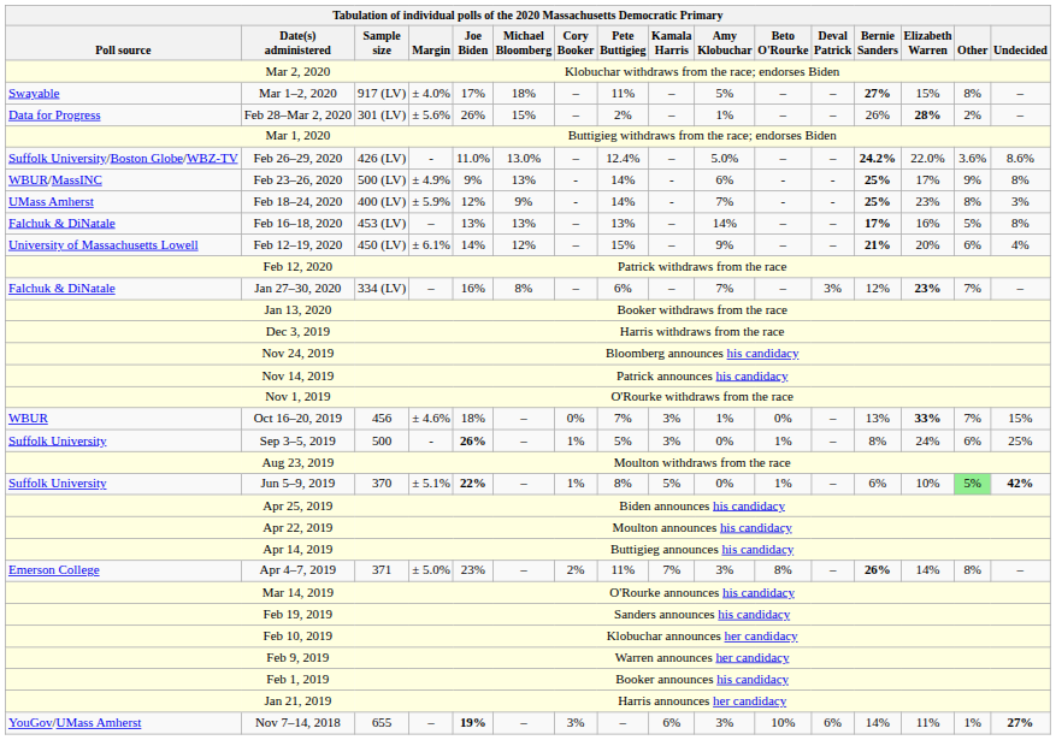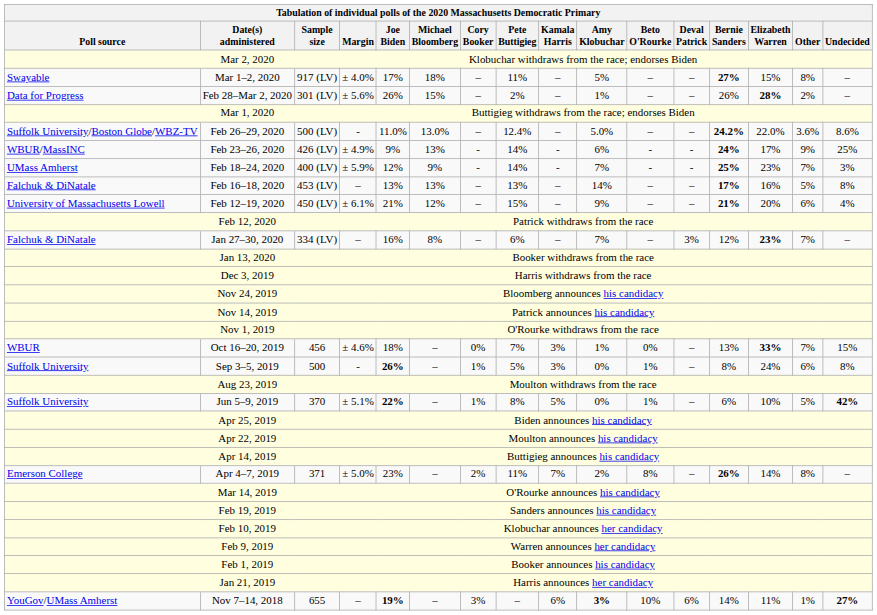 <table class="wikitable mw-collapsed mw-collapsible" style="font-size:90%;text-align:center;">
 <tr style="vertical-align:bottom; font-size:90%;">
 <th colspan="17">Tabulation of individual polls of the 2020 Massachusetts Democratic Primary</th>
 </tr>
 <tr valign=bottom style="font-size:90%;">
 <th>Poll source</th>
 <th>Date(s)<br>administered</th>
 <th>Sample<br>size</th>
 <th>Margin<br></th>
 <th>Joe<br>Biden</th>
 <th>Michael<br>Bloomberg</th>
 <th>Cory<br>Booker</th>
 <th>Pete<br>Buttigieg</th>
 <th>Kamala<br>Harris</th>
 <th>Amy<br>Klobuchar</th>
 <th>Beto<br>O'Rourke</th>
 <th>Deval<br>Patrick</th>
 <th>Bernie<br>Sanders</th>
 <th>Elizabeth<br>Warren</th>
 <th>Other</th>
 <th>Undecided</th>
 </tr>
 <tr style="background:lightyellow;">
 <td style="border-right-style:hidden;"></td>
 <td style="border-right-style:hidden;">Mar 2, 2020</td>
 <td colspan="14">Klobuchar withdraws from the race; endorses Biden</td>
 </tr>
 <tr>
 <td style="text-align:left;"><a href='#'>Swayable</a></td>
 <td>Mar 1–2, 2020</td>
 <td>917 (LV)</td>
 <td>± 4.0%</td>
 <td>17%</td>
 <td>18%</td>
 <td>–</td>
 <td>11%</td>
 <td>–</td>
 <td>5%</td>
 <td>–</td>
 <td>–</td>
 <td><strong>27%</strong></td>
 <td>15%</td>
 <td>8%</td>
 <td>–</td>
 </tr>
 <tr>
 <td style="text-align:left;"><a href='#'>Data for Progress</a></td>
 <td>Feb 28–Mar 2, 2020</td>
 <td>301 (LV)</td>
 <td>± 5.6%</td>
 <td>26%</td>
 <td>15%</td>
 <td>–</td>
 <td>2%</td>
 <td>–</td>
 <td>1%</td>
 <td>–</td>
 <td>–</td>
 <td>26%</td>
 <td><strong>28%</strong></td>
 <td>2%</td>
 <td>–</td>
 </tr>
 <tr style="background:lightyellow;">
 <td style="border-right-style:hidden;"></td>
 <td style="border-right-style:hidden;">Mar 1, 2020</td>
 <td colspan="14">Buttigieg withdraws from the race; endorses Biden</td>
 </tr>
 <tr>
 <td style="text-align:left;"><a href='#'>Suffolk University</a>/<a href='#'>Boston Globe</a>/<a href='#'>WBZ-TV</a></td>
 <td>Feb 26–29, 2020</td>
-<td>426 (LV)</td>
+<td>500 (LV)</td>
 <td>-</td>
 <td>11.0%</td>
 <td>13.0%</td>
 <td>–</td>
 <td>12.4%</td>
 <td>–</td>
 <td>5.0%</td>
 <td>–</td>
 <td>–</td>
 <td><strong>24.2%</strong></td>
 <td>22.0%</td>
 <td>3.6%</td>
 <td>8.6%</td>
 </tr>
 <tr>
 <td style="text-align:left;"><a href='#'>WBUR</a>/<a href='#'>MassINC</a></td>
 <td>Feb 23–26, 2020</td>
-<td>500 (LV)</td>
+<td>426 (LV)</td>
 <td>± 4.9%</td>
 <td>9%</td>
 <td>13%</td>
 <td>-</td>
 <td>14%</td>
 <td>-</td>
 <td>6%</td>
 <td>-</td>
 <td>-</td>
-<td><strong>25%</strong></td>
+<td><strong>24%</strong></td>
 <td>17%</td>
 <td>9%</td>
-<td>8%</td>
+<td>25%</td>
 </tr>
 <tr>
 <td style="text-align:left;"><a href='#'>UMass Amherst</a></td>
 <td>Feb 18–24, 2020</td>
 <td>400 (LV)</td>
 <td>± 5.9%</td>
 <td>12%</td>
 <td>9%</td>
 <td>-</td>
 <td>14%</td>
 <td>-</td>
 <td>7%</td>
 <td>-</td>
 <td>-</td>
 <td><strong>25%</strong></td>
 <td>23%</td>
-<td>8%</td>
+<td>7%</td>
 <td>3%</td>
 </tr>
 <tr>
 <td style="text-align:left;"><a href='#'>Falchuk & DiNatale</a></td>
 <td>Feb 16–18, 2020</td>
 <td>453 (LV)</td>
 <td>–</td>
 <td>13%</td>
 <td>13%</td>
 <td>–</td>
 <td>13%</td>
 <td>–</td>
 <td>14%</td>
 <td>–</td>
 <td>–</td>
 <td><strong>17%</strong></td>
 <td>16%</td>
 <td>5%</td>
 <td>8%</td>
 </tr>
 <tr>
 <td style="text-align:left;"><a href='#'>University of Massachusetts Lowell</a></td>
 <td>Feb 12–19, 2020</td>
 <td>450 (LV)</td>
 <td>± 6.1%</td>
-<td>14%</td>
+<td>21%</td>
 <td>12%</td>
 <td>–</td>
 <td>15%</td>
 <td>–</td>
 <td>9%</td>
 <td>–</td>
 <td>–</td>
 <td><strong>21%</strong></td>
 <td>20%</td>
 <td>6%</td>
 <td>4%</td>
 </tr>
 <tr style="background:lightyellow;">
 <td style="border-right-style:hidden;"></td>
 <td style="border-right-style:hidden;">Feb 12, 2020</td>
 <td colspan="14">Patrick withdraws from the race</td>
 </tr>
 <tr>
 <td style="text-align:left;"><a href='#'>Falchuk & DiNatale</a></td>
 <td>Jan 27–30, 2020</td>
 <td>334 (LV)</td>
 <td>–</td>
 <td>16%</td>
 <td>8%</td>
 <td>–</td>
 <td>6%</td>
 <td>–</td>
 <td>7%</td>
 <td>–</td>
 <td>3%</td>
 <td>12%</td>
 <td><strong>23%</strong></td>
 <td>7%</td>
 <td>–</td>
 </tr>
 <tr style="background:lightyellow;">
 <td style="border-right-style:hidden;"></td>
 <td style="border-right-style:hidden;">Jan 13, 2020</td>
 <td colspan="14">Booker withdraws from the race</td>
 </tr>
 <tr style="background:lightyellow;">
 <td style="border-right-style:hidden;"></td>
 <td style="border-right-style:hidden;">Dec 3, 2019</td>
 <td colspan="14">Harris withdraws from the race</td>
 </tr>
 <tr style="background:lightyellow;">
 <td style="border-right-style:hidden;"></td>
 <td style="border-right-style:hidden;">Nov 24, 2019</td>
 <td colspan="14">Bloomberg announces <a href='#'>his candidacy</a></td>
 </tr>
 <tr style="background:lightyellow;">
 <td style="border-right-style:hidden;"></td>
 <td style="border-right-style:hidden;">Nov 14, 2019</td>
 <td colspan="14">Patrick announces <a href='#'>his candidacy</a></td>
 </tr>
 <tr style="background:lightyellow;">
 <td style="border-right-style:hidden;"></td>
 <td style="border-right-style:hidden;">Nov 1, 2019</td>
 <td colspan=14>O'Rourke withdraws from the race</td>
 </tr>
 <tr>
 <td style="text-align:left;"><a href='#'>WBUR</a></td>
 <td>Oct 16–20, 2019</td>
 <td>456</td>
 <td>± 4.6%</td>
 <td>18%</td>
 <td>–</td>
 <td>0%</td>
 <td>7%</td>
 <td>3%</td>
 <td>1%</td>
 <td>0%</td>
 <td>–</td>
 <td>13%</td>
 <td><strong>33%</strong></td>
 <td>7%</td>
 <td>15%</td>
 </tr>
 <tr>
 <td style="text-align:left;"><a href='#'>Suffolk University</a></td>
 <td>Sep 3–5, 2019</td>
 <td>500</td>
 <td>-</td>
 <td><strong>26%</strong></td>
 <td>–</td>
 <td>1%</td>
 <td>5%</td>
 <td>3%</td>
 <td>0%</td>
 <td>1%</td>
 <td>–</td>
 <td>8%</td>
 <td>24%</td>
 <td>6%</td>
-<td>25%</td>
+<td>8%</td>
 </tr>
 <tr style="background:lightyellow;">
 <td style="border-right-style:hidden;"></td>
 <td style="border-right-style:hidden;">Aug 23, 2019</td>
 <td colspan=14>Moulton withdraws from the race</td>
 </tr>
 <tr>
 <td style="text-align:left;"><a href='#'>Suffolk University</a></td>
 <td>Jun 5–9, 2019</td>
 <td>370</td>
 <td>± 5.1%</td>
 <td><strong>22%</strong></td>
 <td>–</td>
 <td>1%</td>
 <td>8%</td>
 <td>5%</td>
 <td>0%</td>
 <td>1%</td>
 <td>–</td>
 <td>6%</td>
 <td>10%</td>
-<td style="background: lightgreen;">5%</td>
+<td>5%</td>
 <td><strong>42%</strong></td>
 </tr>
 <tr style="background:lightyellow;">
 <td style="border-right-style:hidden;"></td>
 <td style="border-right-style:hidden;">Apr 25, 2019</td>
 <td colspan="14">Biden announces <a href='#'>his candidacy</a></td>
 </tr>
 <tr style="background:lightyellow;">
 <td style="border-right-style:hidden;"></td>
 <td style="border-right-style:hidden;">Apr 22, 2019</td>
 <td colspan="14">Moulton announces <a href='#'>his candidacy</a></td>
 </tr>
 <tr style="background:lightyellow;">
 <td style="border-right-style:hidden;"></td>
 <td style="border-right-style:hidden;">Apr 14, 2019</td>
 <td colspan="14">Buttigieg announces <a href='#'>his candidacy</a></td>
 </tr>
 <tr>
 <td style="text-align:left;"><a href='#'>Emerson College</a></td>
 <td>Apr 4–7, 2019</td>
 <td>371</td>
 <td>± 5.0%</td>
 <td>23%</td>
 <td>–</td>
 <td>2%</td>
 <td>11%</td>
 <td>7%</td>
-<td>3%</td>
+<td>2%</td>
 <td>8%</td>
 <td>–</td>
 <td><strong>26%</strong></td>
 <td>14%</td>
 <td>8%</td>
 <td>–</td>
 </tr>
 <tr style="background:lightyellow;">
 <td style="border-right-style:hidden;"></td>
 <td style="border-right-style:hidden;">Mar 14, 2019</td>
 <td colspan="14">O'Rourke announces <a href='#'>his candidacy</a></td>
 </tr>
 <tr style="background:lightyellow;">
 <td style="border-right-style:hidden;"></td>
 <td style="border-right-style:hidden;">Feb 19, 2019</td>
 <td colspan="14">Sanders announces <a href='#'>his candidacy</a></td>
 </tr>
 <tr style="background:lightyellow;">
 <td style="border-right-style:hidden;"></td>
 <td style="border-right-style:hidden;">Feb 10, 2019</td>
 <td colspan="14">Klobuchar announces <a href='#'>her candidacy</a></td>
 </tr>
 <tr style="background:lightyellow;">
 <td style="border-right-style:hidden;"></td>
 <td style="border-right-style:hidden;">Feb 9, 2019</td>
 <td colspan="14">Warren announces <a href='#'>her candidacy</a></td>
 </tr>
 <tr style="background:lightyellow;">
 <td style="border-right-style:hidden;"></td>
 <td style="border-right-style:hidden;">Feb 1, 2019</td>
 <td colspan="14">Booker announces <a href='#'>his candidacy</a></td>
 </tr>
 <tr style="background:lightyellow;">
 <td style="border-right-style:hidden;"></td>
 <td style="border-right-style:hidden;">Jan 21, 2019</td>
 <td colspan="14">Harris announces <a href='#'>her candidacy</a></td>
 </tr>
 <tr>
 <td style="text-align:left;"><a href='#'>YouGov</a>/<a href='#'>UMass Amherst</a></td>
 <td>Nov 7–14, 2018</td>
 <td>655</td>
 <td>–</td>
 <td><strong>19%</strong></td>
 <td>–</td>
 <td>3%</td>
 <td>–</td>
 <td>6%</td>
-<td>3%</td>
+<td><strong>3%</strong></td>
 <td>10%</td>
 <td>6%</td>
 <td>14%</td>
 <td>11%</td>
 <td>1%</td>
 <td><strong>27%</strong></td>
 </tr>
 </table>
